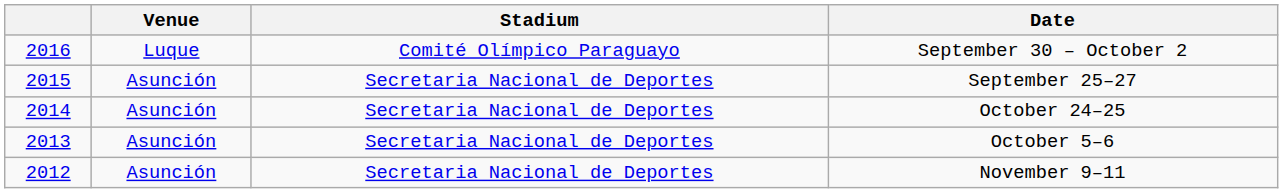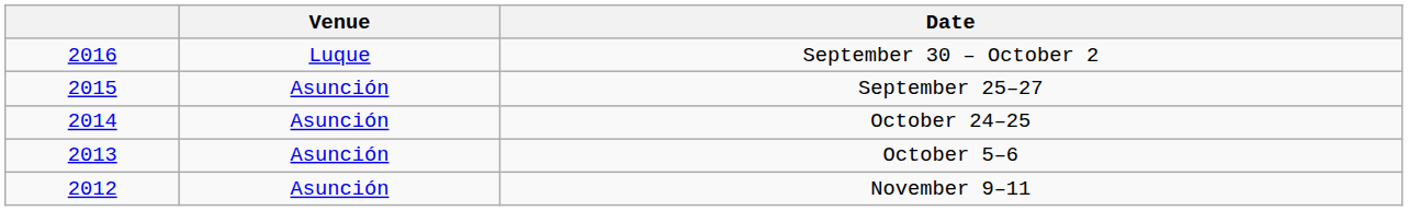 <table class="wikitable sortable" style=" text-align:center; font-size:100%;" width="70%">
 <tr>
 <th></th>
 <th>Venue</th>
-<th>Stadium</th>
 <th>Date</th>
 </tr>
 <tr>
 <td><a href='#'>2016</a></td>
 <td><a href='#'>Luque</a></td>
-<td><a href='#'>Comité Olímpico Paraguayo</a></td>
 <td>September 30 – October 2</td>
 </tr>
 <tr>
 <td><a href='#'>2015</a></td>
 <td><a href='#'>Asunción</a></td>
-<td><a href='#'>Secretaria Nacional de Deportes</a></td>
 <td>September 25–27</td>
 </tr>
 <tr>
 <td><a href='#'>2014</a></td>
 <td><a href='#'>Asunción</a></td>
-<td><a href='#'>Secretaria Nacional de Deportes</a></td>
 <td>October 24–25</td>
 </tr>
 <tr>
 <td><a href='#'>2013</a></td>
 <td><a href='#'>Asunción</a></td>
-<td><a href='#'>Secretaria Nacional de Deportes</a></td>
 <td>October 5–6</td>
 </tr>
 <tr>
 <td><a href='#'>2012</a></td>
 <td><a href='#'>Asunción</a></td>
-<td><a href='#'>Secretaria Nacional de Deportes</a></td>
 <td>November 9–11</td>
 </tr>
 </table>
